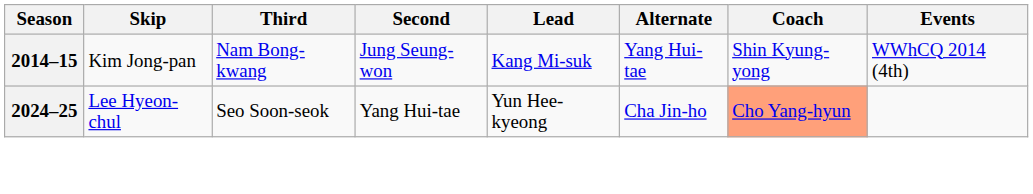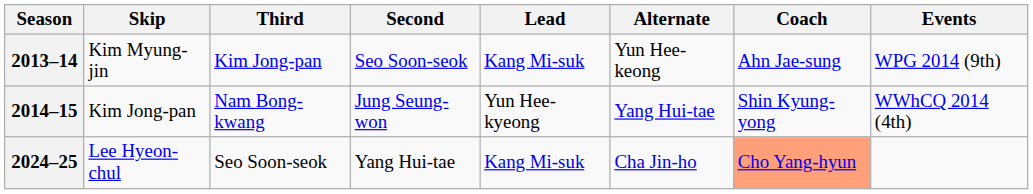 <table class="wikitable">
 <tr>
 <th scope="col" width=60>Season</th>
 <th scope="col">Skip</th>
 <th scope="col">Third</th>
 <th scope="col">Second</th>
 <th scope="col">Lead</th>
 <th scope="col">Alternate</th>
 <th scope="col">Coach</th>
 <th scope="col">Events</th>
 </tr>
 <tr>
+<th scope="row">2013–14</th>
+<td>Kim Myung-jin</td>
+<td><a href='#'>Kim Jong-pan</a></td>
+<td><a href='#'>Seo Soon-seok</a></td>
+<td><a href='#'>Kang Mi-suk</a></td>
+<td>Yun Hee-keong</td>
+<td><a href='#'>Ahn Jae-sung</a></td>
+<td><a href='#'>WPG 2014</a> (9th)</td>
+</tr>
+<tr>
 <th scope="row">2014–15</th>
 <td>Kim Jong-pan</td>
 <td><a href='#'>Nam Bong-kwang</a></td>
 <td><a href='#'>Jung Seung-won</a></td>
-<td><a href='#'>Kang Mi-suk</a></td>
+<td>Yun Hee-kyeong</td>
 <td><a href='#'>Yang Hui-tae</a></td>
 <td><a href='#'>Shin Kyung-yong</a></td>
 <td><a href='#'>WWhCQ 2014</a> (4th)</td>
 </tr>
 <tr>
 <th scope="row">2024–25</th>
 <td><a href='#'>Lee Hyeon-chul</a></td>
 <td>Seo Soon-seok</td>
 <td>Yang Hui-tae</td>
-<td>Yun Hee-kyeong</td>
+<td><a href='#'>Kang Mi-suk</a></td>
 <td><a href='#'>Cha Jin-ho</a></td>
 <td style="background: lightsalmon;"><a href='#'>Cho Yang-hyun</a></td>
 <td> </td>
 </tr>
 </table>
